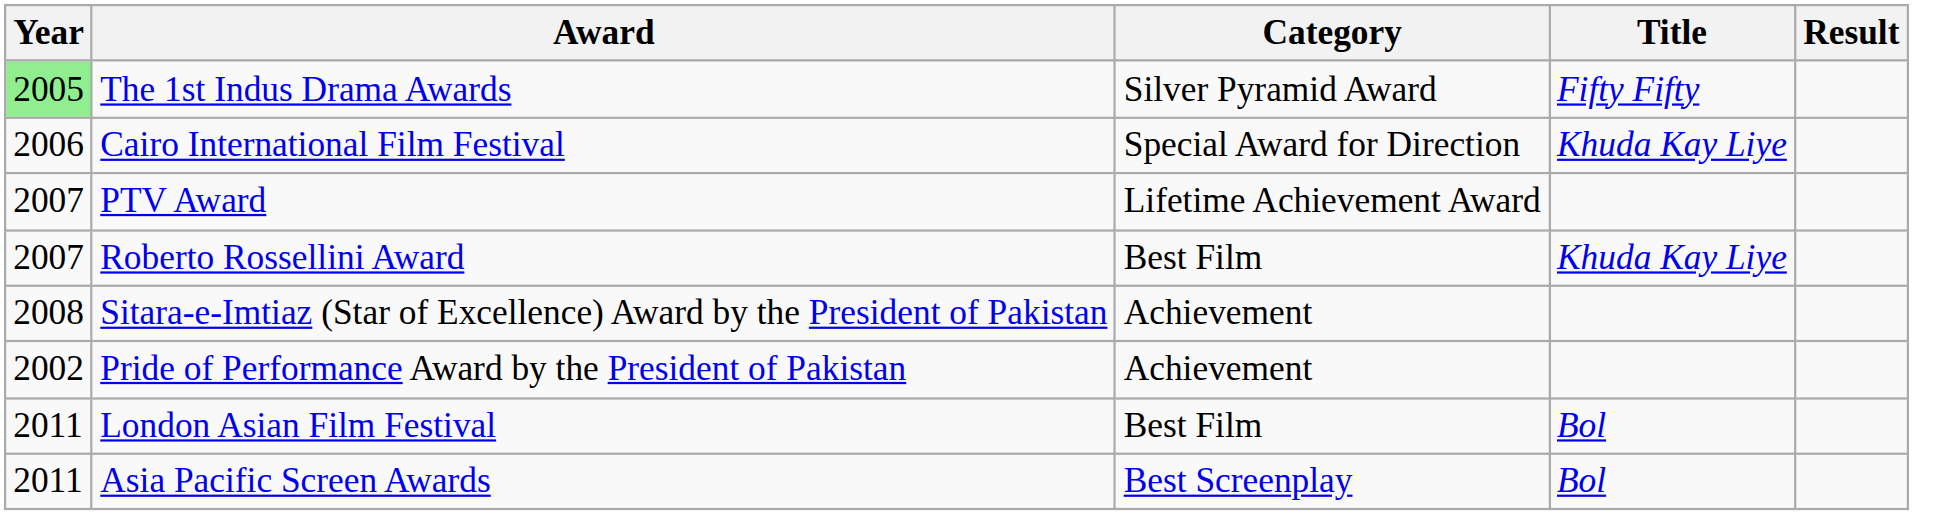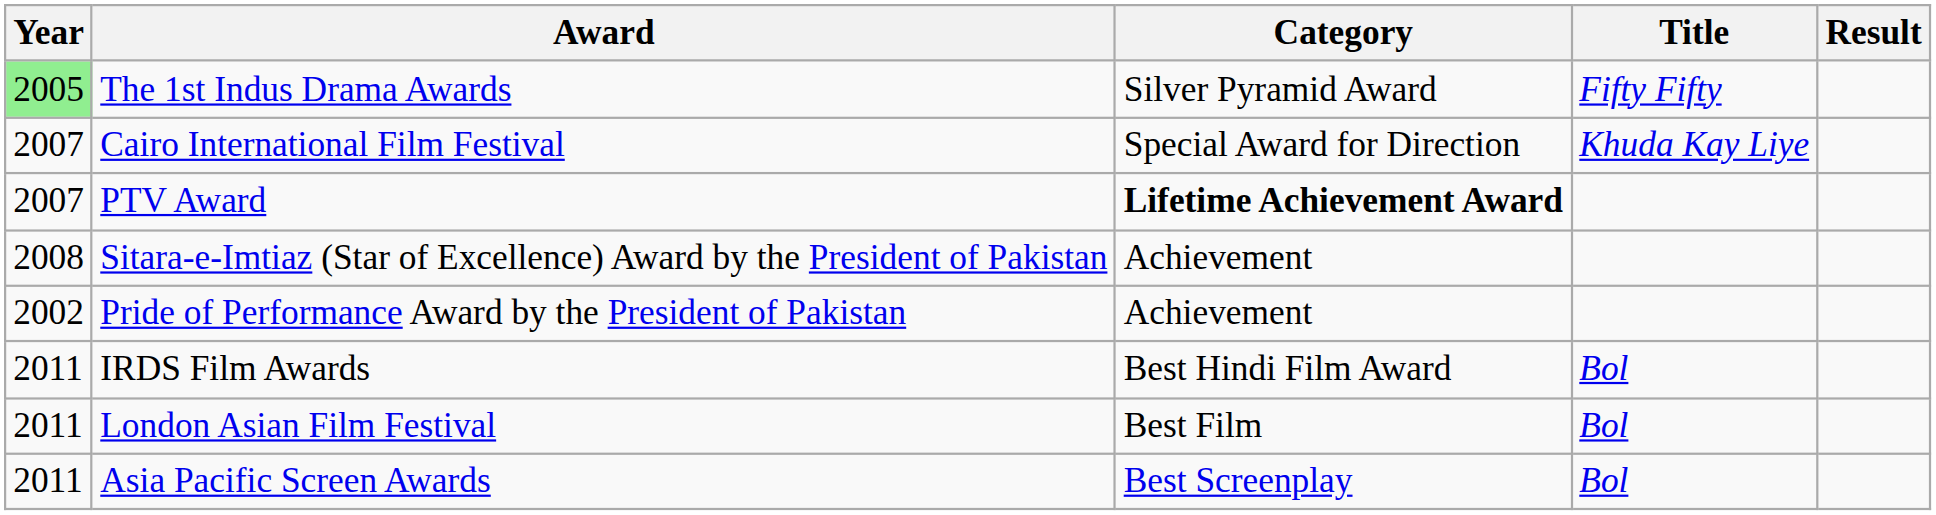 <table class="wikitable">
 <tr>
 <th>Year</th>
 <th>Award</th>
 <th>Category</th>
 <th>Title</th>
 <th>Result</th>
 </tr>
 <tr>
 <td style="background: lightgreen;">2005</td>
 <td><a href='#'>The 1st Indus Drama Awards</a></td>
 <td>Silver Pyramid Award</td>
 <td><em><a href='#'>Fifty Fifty</a></em></td>
 <td></td>
 </tr>
 <tr>
-<td>2006</td>
+<td>2007</td>
 <td><a href='#'>Cairo International Film Festival</a></td>
 <td>Special Award for Direction</td>
 <td><em><a href='#'>Khuda Kay Liye</a></em></td>
 <td></td>
 </tr>
 <tr>
 <td>2007</td>
 <td><a href='#'>PTV Award</a></td>
-<td>Lifetime Achievement Award</td>
+<td><strong>Lifetime Achievement Award</strong></td>
 <td></td>
-<td></td>
-</tr>
-<tr>
-<td>2007</td>
-<td><a href='#'>Roberto Rossellini Award</a></td>
-<td>Best Film</td>
-<td><em><a href='#'>Khuda Kay Liye</a></em></td>
 <td></td>
 </tr>
 <tr>
 <td>2008</td>
 <td><a href='#'>Sitara-e-Imtiaz</a> (Star of Excellence) Award by the <a href='#'>President of Pakistan</a></td>
 <td>Achievement</td>
 <td></td>
 <td></td>
 </tr>
 <tr>
 <td>2002</td>
 <td><a href='#'>Pride of Performance</a> Award by the <a href='#'>President of Pakistan</a></td>
 <td>Achievement</td>
 <td></td>
 <td></td>
 </tr>
 <tr>
 <td>2011</td>
+<td>IRDS Film Awards</td>
+<td>Best Hindi Film Award</td>
+<td><em><a href='#'>Bol</a></em></td>
+<td></td>
+</tr>
+<tr>
+<td>2011</td>
 <td><a href='#'>London Asian Film Festival</a></td>
 <td>Best Film</td>
 <td><em><a href='#'>Bol</a></em></td>
 <td></td>
 </tr>
 <tr>
 <td>2011</td>
 <td><a href='#'>Asia Pacific Screen Awards</a></td>
 <td><a href='#'>Best Screenplay</a></td>
 <td><em><a href='#'>Bol</a></em></td>
 <td></td>
 </tr>
 </table>
